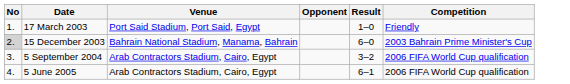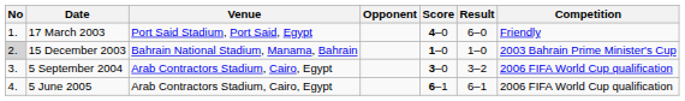 <table class="wikitable" style="font-size:85%;">
 <tr>
 <th>No</th>
 <th>Date</th>
 <th>Venue</th>
 <th>Opponent</th>
+<th>Score</th>
 <th>Result</th>
 <th>Competition</th>
 </tr>
 <tr>
 <td>1.</td>
 <td>17 March 2003</td>
 <td><a href='#'>Port Said Stadium</a>, <a href='#'>Port Said</a>, <a href='#'>Egypt</a></td>
 <td></td>
-<td align=center>1–0</td>
+<td align=center><strong>4</strong>–0</td>
+<td align=center>6–0</td>
 <td><a href='#'>Friendly</a></td>
 </tr>
 <tr>
 <td style="background: lightgrey;">2.</td>
 <td>15 December 2003</td>
 <td><a href='#'>Bahrain National Stadium</a>, <a href='#'>Manama</a>, <a href='#'>Bahrain</a></td>
 <td></td>
-<td align=center>6–0</td>
+<td align=center><strong>1</strong>–0</td>
+<td align=center>1–0</td>
 <td><a href='#'>2003 Bahrain Prime Minister's Cup</a></td>
 </tr>
 <tr>
 <td>3.</td>
 <td>5 September 2004</td>
 <td><a href='#'>Arab Contractors Stadium</a>, <a href='#'>Cairo</a>, Egypt</td>
 <td></td>
+<td align=center><strong>3</strong>–0</td>
 <td align=center>3–2</td>
 <td><a href='#'>2006 FIFA World Cup qualification</a></td>
 </tr>
 <tr>
 <td>4.</td>
 <td>5 June 2005</td>
 <td>Arab Contractors Stadium, Cairo, Egypt</td>
 <td></td>
+<td align=center><strong>6</strong>–1</td>
 <td align=center>6–1</td>
 <td>2006 FIFA World Cup qualification</td>
 </tr>
 </table>
